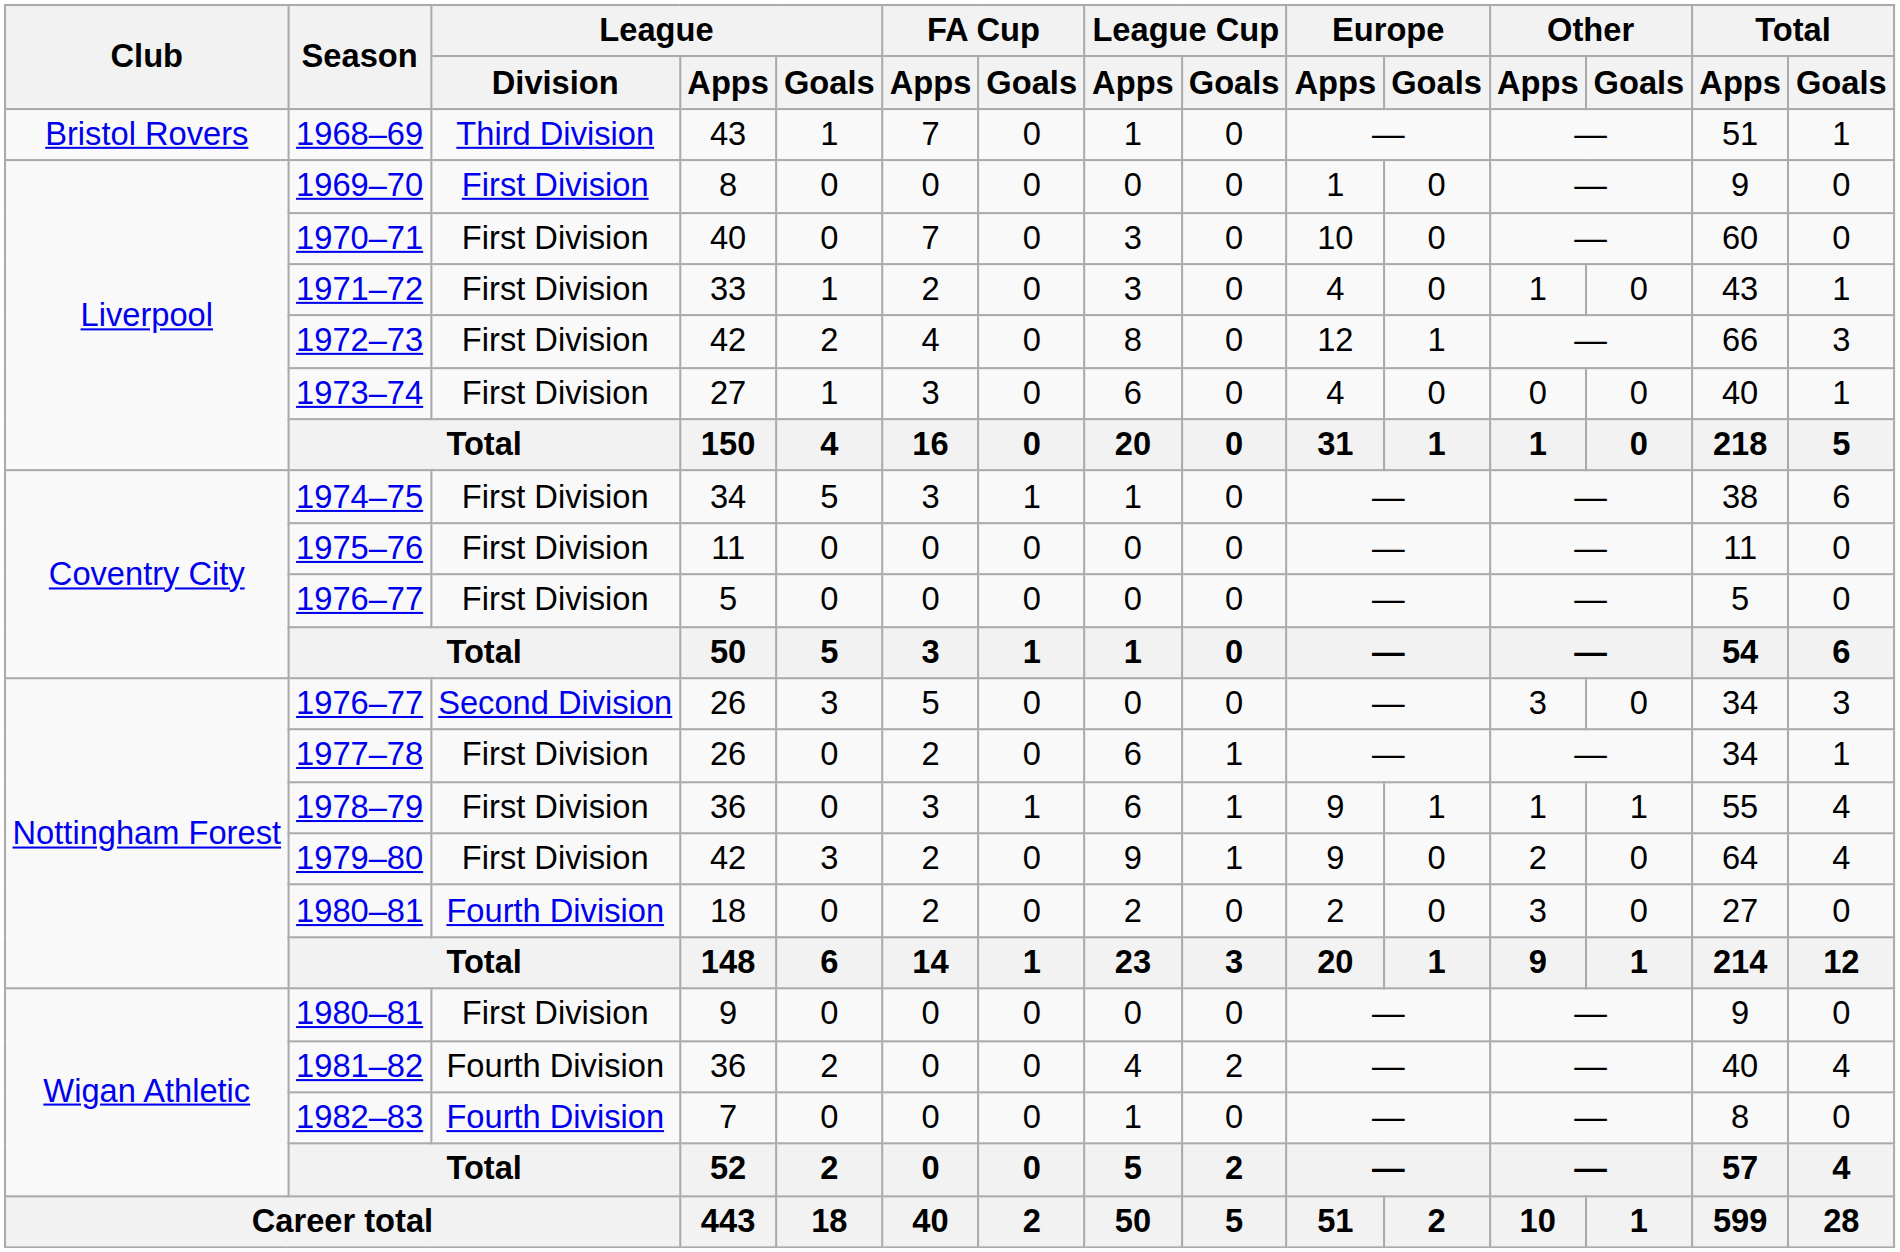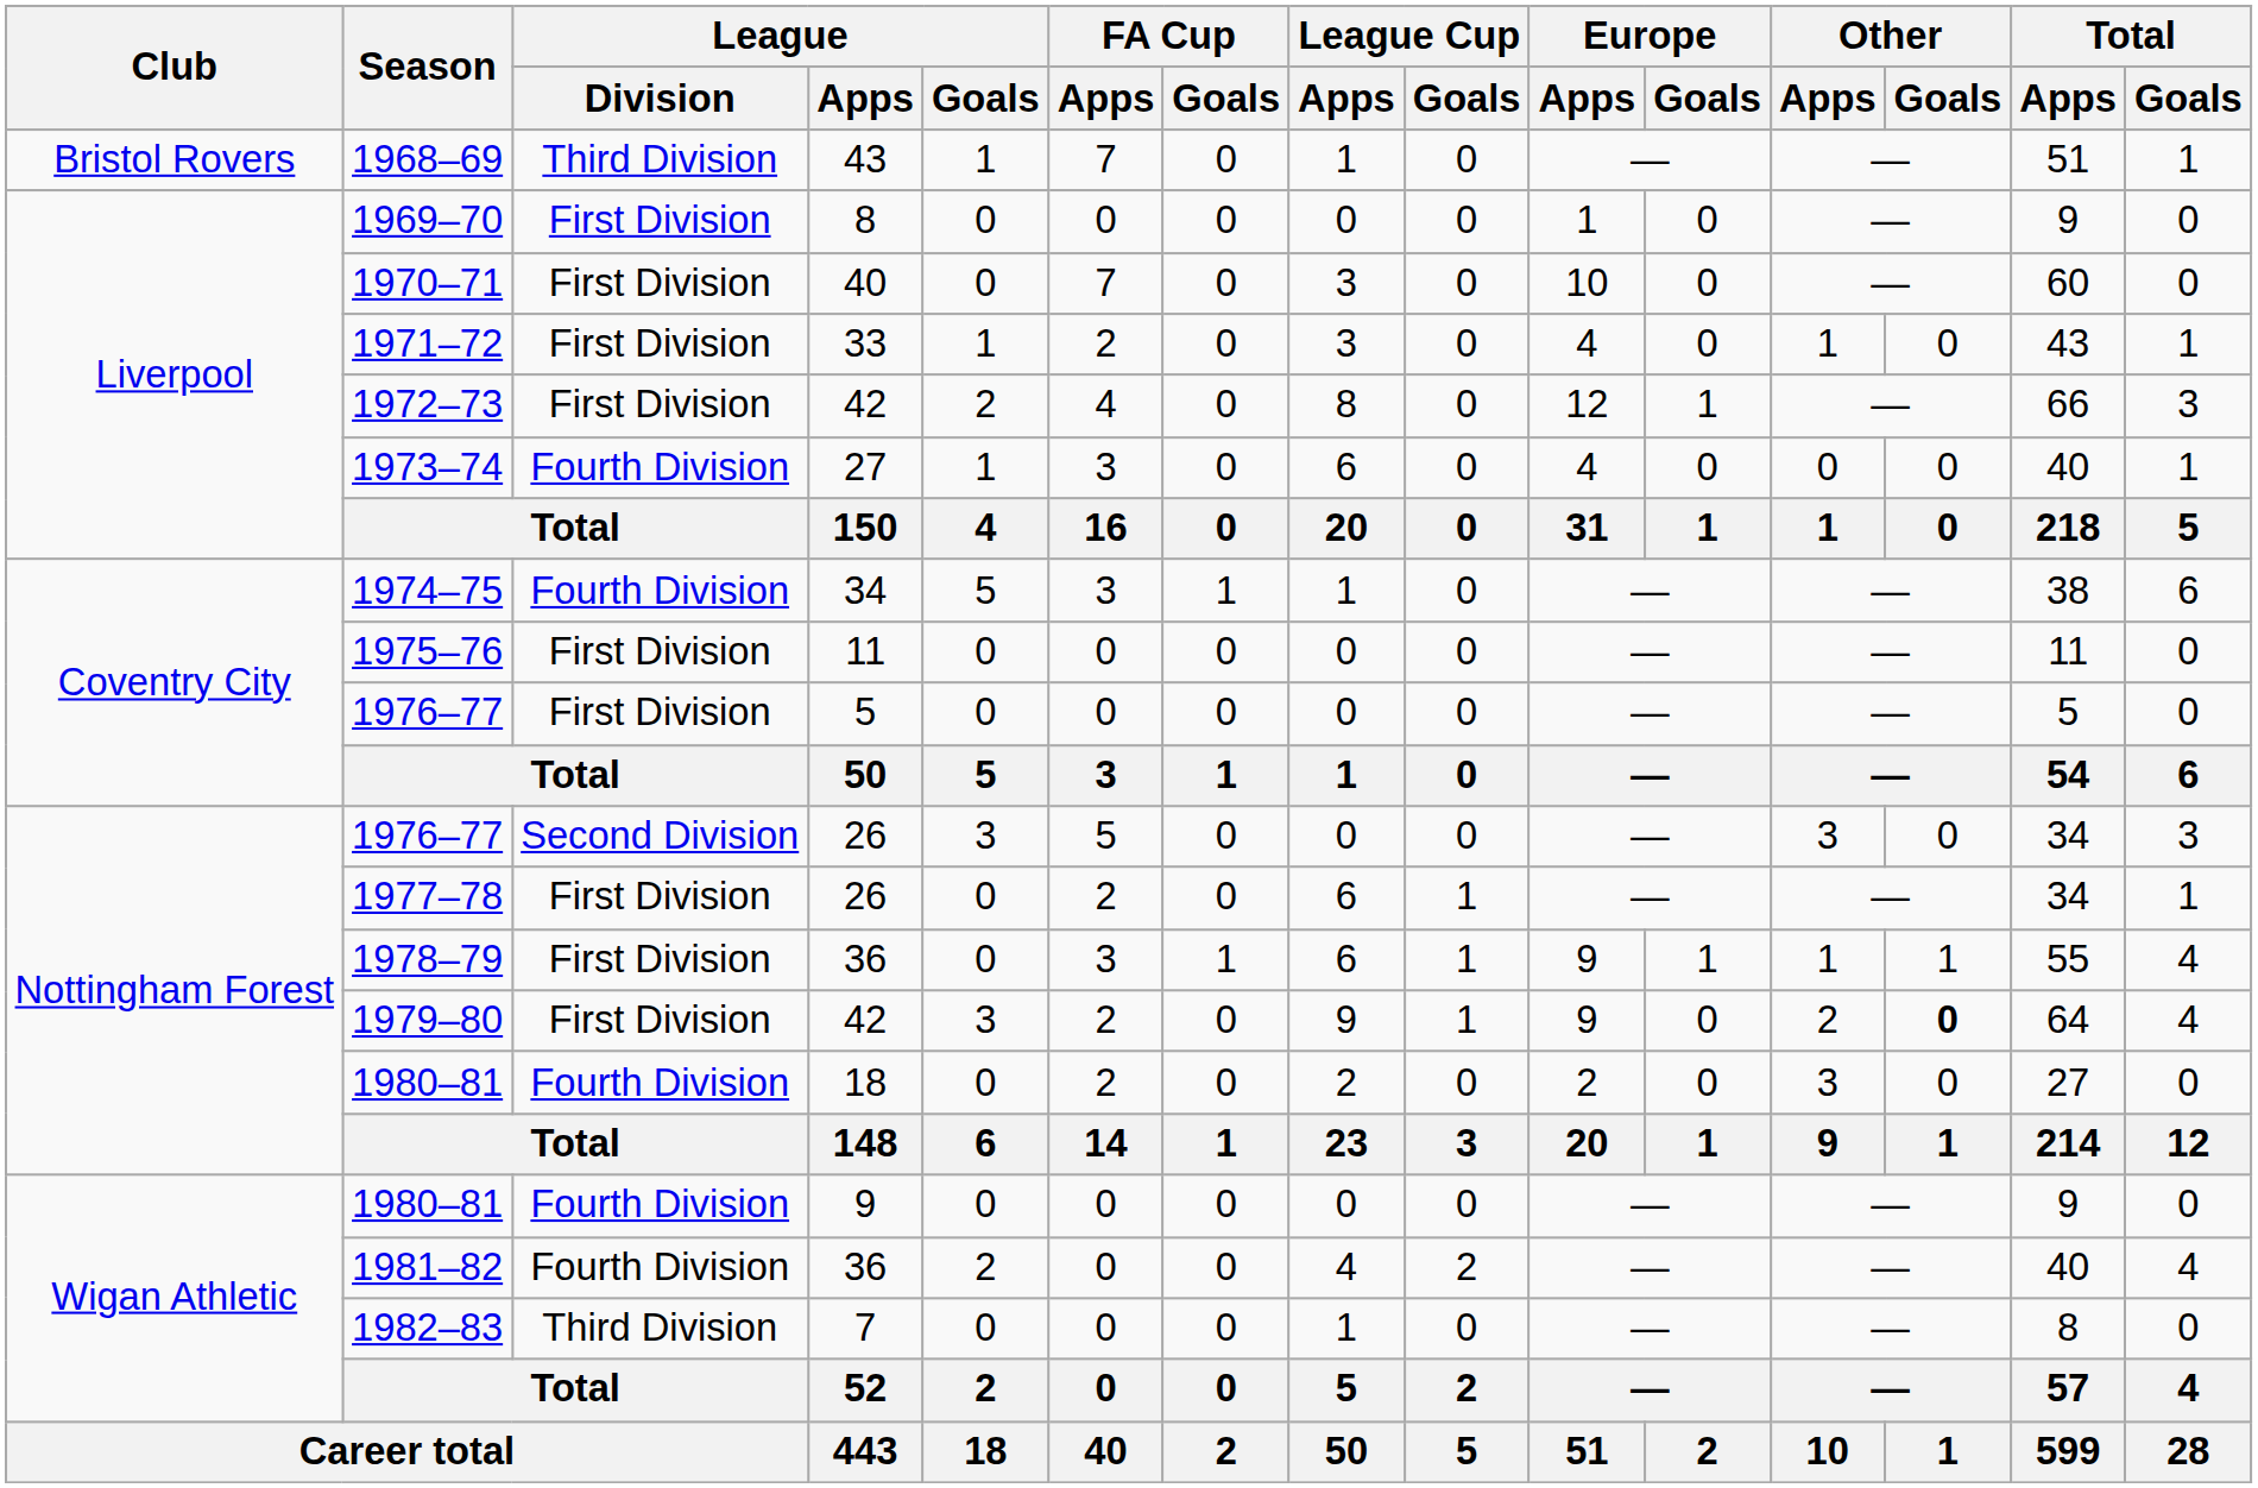 <table class="wikitable" style="text-align:center">
 <tr>
 <th rowspan="2">Club</th>
 <th rowspan="2">Season</th>
 <th colspan="3">League</th>
 <th colspan="2">FA Cup</th>
 <th colspan="2">League Cup</th>
 <th colspan="2">Europe</th>
 <th colspan="2">Other</th>
 <th colspan="2">Total</th>
 </tr>
 <tr>
 <th>Division</th>
 <th>Apps</th>
 <th>Goals</th>
 <th>Apps</th>
 <th>Goals</th>
 <th>Apps</th>
 <th>Goals</th>
 <th>Apps</th>
 <th>Goals</th>
 <th>Apps</th>
 <th>Goals</th>
 <th>Apps</th>
 <th>Goals</th>
 </tr>
 <tr>
 <td><a href='#'>Bristol Rovers</a></td>
 <td><a href='#'>1968–69</a></td>
 <td><a href='#'>Third Division</a></td>
 <td>43</td>
 <td>1</td>
 <td>7</td>
 <td>0</td>
 <td>1</td>
 <td>0</td>
 <td colspan="2">—</td>
 <td colspan="2">—</td>
 <td>51</td>
 <td>1</td>
 </tr>
 <tr>
 <td rowspan="6"><a href='#'>Liverpool</a></td>
 <td><a href='#'>1969–70</a></td>
 <td><a href='#'>First Division</a></td>
 <td>8</td>
 <td>0</td>
 <td>0</td>
 <td>0</td>
 <td>0</td>
 <td>0</td>
 <td>1</td>
 <td>0</td>
 <td colspan="2">—</td>
 <td>9</td>
 <td>0</td>
 </tr>
 <tr>
 <td><a href='#'>1970–71</a></td>
 <td>First Division</td>
 <td>40</td>
 <td>0</td>
 <td>7</td>
 <td>0</td>
 <td>3</td>
 <td>0</td>
 <td>10</td>
 <td>0</td>
 <td colspan="2">—</td>
 <td>60</td>
 <td>0</td>
 </tr>
 <tr>
 <td><a href='#'>1971–72</a></td>
 <td>First Division</td>
 <td>33</td>
 <td>1</td>
 <td>2</td>
 <td>0</td>
 <td>3</td>
 <td>0</td>
 <td>4</td>
 <td>0</td>
 <td>1</td>
 <td>0</td>
 <td>43</td>
 <td>1</td>
 </tr>
 <tr>
 <td><a href='#'>1972–73</a></td>
 <td>First Division</td>
 <td>42</td>
 <td>2</td>
 <td>4</td>
 <td>0</td>
 <td>8</td>
 <td>0</td>
 <td>12</td>
 <td>1</td>
 <td colspan="2">—</td>
 <td>66</td>
 <td>3</td>
 </tr>
 <tr>
 <td><a href='#'>1973–74</a></td>
-<td>First Division</td>
+<td><a href='#'>Fourth Division</a></td>
 <td>27</td>
 <td>1</td>
 <td>3</td>
 <td>0</td>
 <td>6</td>
 <td>0</td>
 <td>4</td>
 <td>0</td>
 <td>0</td>
 <td>0</td>
 <td>40</td>
 <td>1</td>
 </tr>
 <tr>
 <th colspan="2">Total</th>
 <th>150</th>
 <th>4</th>
 <th>16</th>
 <th>0</th>
 <th>20</th>
 <th>0</th>
 <th>31</th>
 <th>1</th>
 <th>1</th>
 <th>0</th>
 <th>218</th>
 <th>5</th>
 </tr>
 <tr>
 <td rowspan="4"><a href='#'>Coventry City</a></td>
 <td><a href='#'>1974–75</a></td>
-<td>First Division</td>
+<td><a href='#'>Fourth Division</a></td>
 <td>34</td>
 <td>5</td>
 <td>3</td>
 <td>1</td>
 <td>1</td>
 <td>0</td>
 <td colspan="2">—</td>
 <td colspan="2">—</td>
 <td>38</td>
 <td>6</td>
 </tr>
 <tr>
 <td><a href='#'>1975–76</a></td>
 <td>First Division</td>
 <td>11</td>
 <td>0</td>
 <td>0</td>
 <td>0</td>
 <td>0</td>
 <td>0</td>
 <td colspan="2">—</td>
 <td colspan="2">—</td>
 <td>11</td>
 <td>0</td>
 </tr>
 <tr>
 <td><a href='#'>1976–77</a></td>
 <td>First Division</td>
 <td>5</td>
 <td>0</td>
 <td>0</td>
 <td>0</td>
 <td>0</td>
 <td>0</td>
 <td colspan="2">—</td>
 <td colspan="2">—</td>
 <td>5</td>
 <td>0</td>
 </tr>
 <tr>
 <th colspan="2">Total</th>
 <th>50</th>
 <th>5</th>
 <th>3</th>
 <th>1</th>
 <th>1</th>
 <th>0</th>
 <th colspan="2">—</th>
 <th colspan="2">—</th>
 <th>54</th>
 <th>6</th>
 </tr>
 <tr>
 <td rowspan="6"><a href='#'>Nottingham Forest</a></td>
 <td><a href='#'>1976–77</a></td>
 <td><a href='#'>Second Division</a></td>
 <td>26</td>
 <td>3</td>
 <td>5</td>
 <td>0</td>
 <td>0</td>
 <td>0</td>
 <td colspan="2">—</td>
 <td>3</td>
 <td>0</td>
 <td>34</td>
 <td>3</td>
 </tr>
 <tr>
 <td><a href='#'>1977–78</a></td>
 <td>First Division</td>
 <td>26</td>
 <td>0</td>
 <td>2</td>
 <td>0</td>
 <td>6</td>
 <td>1</td>
 <td colspan="2">—</td>
 <td colspan="2">—</td>
 <td>34</td>
 <td>1</td>
 </tr>
 <tr>
 <td><a href='#'>1978–79</a></td>
 <td>First Division</td>
 <td>36</td>
 <td>0</td>
 <td>3</td>
 <td>1</td>
 <td>6</td>
 <td>1</td>
 <td>9</td>
 <td>1</td>
 <td>1</td>
 <td>1</td>
 <td>55</td>
 <td>4</td>
 </tr>
 <tr>
 <td><a href='#'>1979–80</a></td>
 <td>First Division</td>
 <td>42</td>
 <td>3</td>
 <td>2</td>
 <td>0</td>
 <td>9</td>
 <td>1</td>
 <td>9</td>
 <td>0</td>
 <td>2</td>
-<td>0</td>
+<td><strong>0</strong></td>
 <td>64</td>
 <td>4</td>
 </tr>
 <tr>
 <td><a href='#'>1980–81</a></td>
 <td><a href='#'>Fourth Division</a></td>
 <td>18</td>
 <td>0</td>
 <td>2</td>
 <td>0</td>
 <td>2</td>
 <td>0</td>
 <td>2</td>
 <td>0</td>
 <td>3</td>
 <td>0</td>
 <td>27</td>
 <td>0</td>
 </tr>
 <tr>
 <th colspan="2">Total</th>
 <th>148</th>
 <th>6</th>
 <th>14</th>
 <th>1</th>
 <th>23</th>
 <th>3</th>
 <th>20</th>
 <th>1</th>
 <th>9</th>
 <th>1</th>
 <th>214</th>
 <th>12</th>
 </tr>
 <tr>
 <td rowspan="4"><a href='#'>Wigan Athletic</a></td>
 <td><a href='#'>1980–81</a></td>
-<td>First Division</td>
+<td><a href='#'>Fourth Division</a></td>
 <td>9</td>
 <td>0</td>
 <td>0</td>
 <td>0</td>
 <td>0</td>
 <td>0</td>
 <td colspan="2">—</td>
 <td colspan="2">—</td>
 <td>9</td>
 <td>0</td>
 </tr>
 <tr>
 <td><a href='#'>1981–82</a></td>
 <td>Fourth Division</td>
 <td>36</td>
 <td>2</td>
 <td>0</td>
 <td>0</td>
 <td>4</td>
 <td>2</td>
 <td colspan="2">—</td>
 <td colspan="2">—</td>
 <td>40</td>
 <td>4</td>
 </tr>
 <tr>
 <td><a href='#'>1982–83</a></td>
-<td><a href='#'>Fourth Division</a></td>
+<td>Third Division</td>
 <td>7</td>
 <td>0</td>
 <td>0</td>
 <td>0</td>
 <td>1</td>
 <td>0</td>
 <td colspan="2">—</td>
 <td colspan="2">—</td>
 <td>8</td>
 <td>0</td>
 </tr>
 <tr>
 <th colspan="2">Total</th>
 <th>52</th>
 <th>2</th>
 <th>0</th>
 <th>0</th>
 <th>5</th>
 <th>2</th>
 <th colspan="2">—</th>
 <th colspan="2">—</th>
 <th>57</th>
 <th>4</th>
 </tr>
 <tr>
 <th colspan="3">Career total</th>
 <th>443</th>
 <th>18</th>
 <th>40</th>
 <th>2</th>
 <th>50</th>
 <th>5</th>
 <th>51</th>
 <th>2</th>
 <th>10</th>
 <th>1</th>
 <th>599</th>
 <th>28</th>
 </tr>
 </table>
